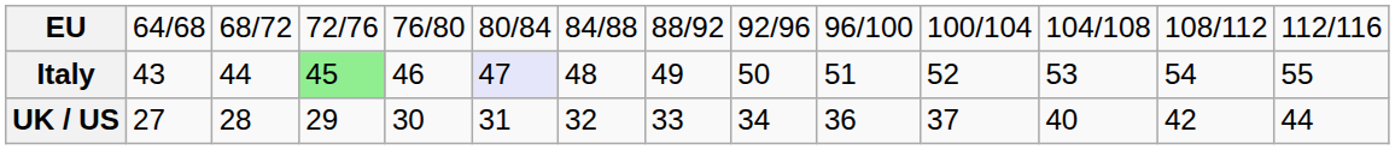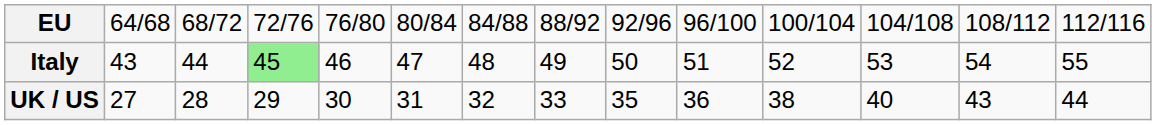 <table class="wikitable">
 <tr>
 <th>EU</th>
 <td>64/68</td>
 <td>68/72</td>
 <td>72/76</td>
 <td>76/80</td>
 <td>80/84</td>
 <td>84/88</td>
 <td>88/92</td>
 <td>92/96</td>
 <td>96/100</td>
 <td>100/104</td>
 <td>104/108</td>
 <td>108/112</td>
 <td>112/116</td>
 </tr>
 <tr>
 <th>Italy</th>
 <td>43</td>
 <td>44</td>
 <td style="background: lightgreen;">45</td>
 <td>46</td>
-<td style="background: lavender;">47</td>
+<td>47</td>
 <td>48</td>
 <td>49</td>
 <td>50</td>
 <td>51</td>
 <td>52</td>
 <td>53</td>
 <td>54</td>
 <td>55</td>
 </tr>
 <tr>
 <th>UK / US</th>
 <td>27</td>
 <td>28</td>
 <td>29</td>
 <td>30</td>
 <td>31</td>
 <td>32</td>
 <td>33</td>
-<td>34</td>
+<td>35</td>
 <td>36</td>
-<td>37</td>
+<td>38</td>
 <td>40</td>
-<td>42</td>
+<td>43</td>
 <td>44</td>
 </tr>
 </table>
